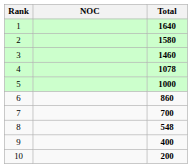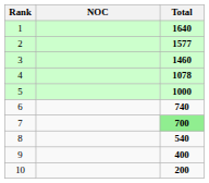 <table class="wikitable" style="text-align:center; font-size:90%">
 <tr>
 <th width=40>Rank</th>
 <th width=180>NOC</th>
 <th width=60>Total</th>
 </tr>
 <tr bgcolor=#ccffcc>
 <td>1</td>
 <td align=left></td>
 <td><strong>1640</strong></td>
 </tr>
 <tr bgcolor=#ccffcc>
 <td>2</td>
 <td align=left></td>
-<td><strong>1580</strong></td>
+<td><strong>1577</strong></td>
 </tr>
 <tr bgcolor=#ccffcc>
 <td>3</td>
 <td align=left></td>
 <td><strong>1460</strong></td>
 </tr>
 <tr bgcolor=#ccffcc>
 <td>4</td>
 <td align=left></td>
 <td><strong>1078</strong></td>
 </tr>
 <tr bgcolor=#ccffcc>
 <td>5</td>
 <td align=left></td>
 <td><strong>1000</strong></td>
 </tr>
 <tr>
 <td>6</td>
 <td align=left></td>
-<td><strong>860</strong></td>
+<td><strong>740</strong></td>
 </tr>
 <tr>
 <td>7</td>
 <td align=left></td>
-<td><strong>700</strong></td>
+<td style="background: lightgreen;"><strong>700</strong></td>
 </tr>
 <tr>
 <td>8</td>
 <td align=left></td>
-<td><strong>548</strong></td>
+<td><strong>540</strong></td>
 </tr>
 <tr>
 <td>9</td>
 <td align=left></td>
 <td><strong>400</strong></td>
 </tr>
 <tr>
 <td>10</td>
 <td align=left></td>
 <td><strong>200</strong></td>
 </tr>
 </table>
